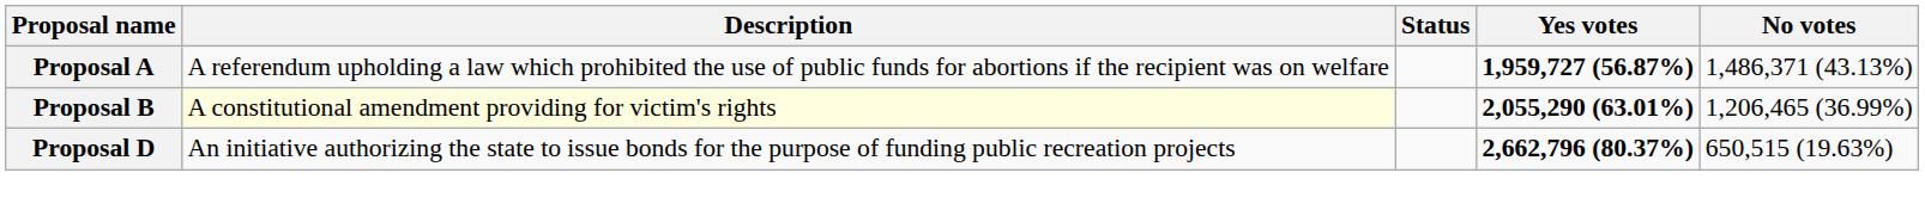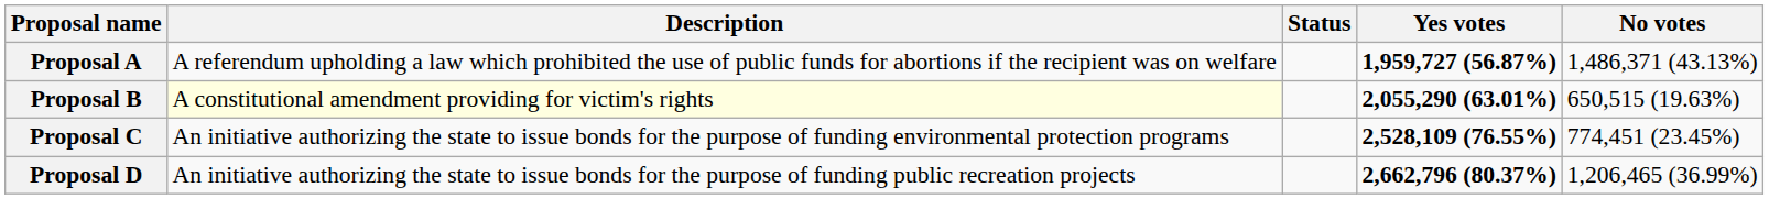 <table class="wikitable sortable plainrowheaders">
 <tr>
 <th scope="col">Proposal name</th>
 <th class="unsortable" scope="col">Description</th>
 <th scope="col">Status</th>
 <th scope="col">Yes votes</th>
 <th scope="col">No votes</th>
 </tr>
 <tr>
 <th scope="row">Proposal A</th>
 <td>A referendum upholding a law which prohibited the use of public funds for abortions if the recipient was on welfare</td>
 <td></td>
 <td><strong>1,959,727 (56.87%)</strong></td>
 <td>1,486,371 (43.13%)</td>
 </tr>
 <tr>
 <th scope="row">Proposal B</th>
 <td style="background: lightyellow;">A constitutional amendment providing for victim's rights</td>
 <td></td>
 <td><strong>2,055,290 (63.01%)</strong></td>
-<td>1,206,465 (36.99%)</td>
+<td>650,515 (19.63%)</td>
+</tr>
+<tr>
+<th scope="row">Proposal C</th>
+<td>An initiative authorizing the state to issue bonds for the purpose of funding environmental protection programs</td>
+<td></td>
+<td><strong>2,528,109 (76.55%)</strong></td>
+<td>774,451 (23.45%)</td>
 </tr>
 <tr>
 <th scope="row">Proposal D</th>
 <td>An initiative authorizing the state to issue bonds for the purpose of funding public recreation projects</td>
 <td></td>
 <td><strong>2,662,796 (80.37%)</strong></td>
-<td>650,515 (19.63%)</td>
+<td>1,206,465 (36.99%)</td>
 </tr>
 </table>
